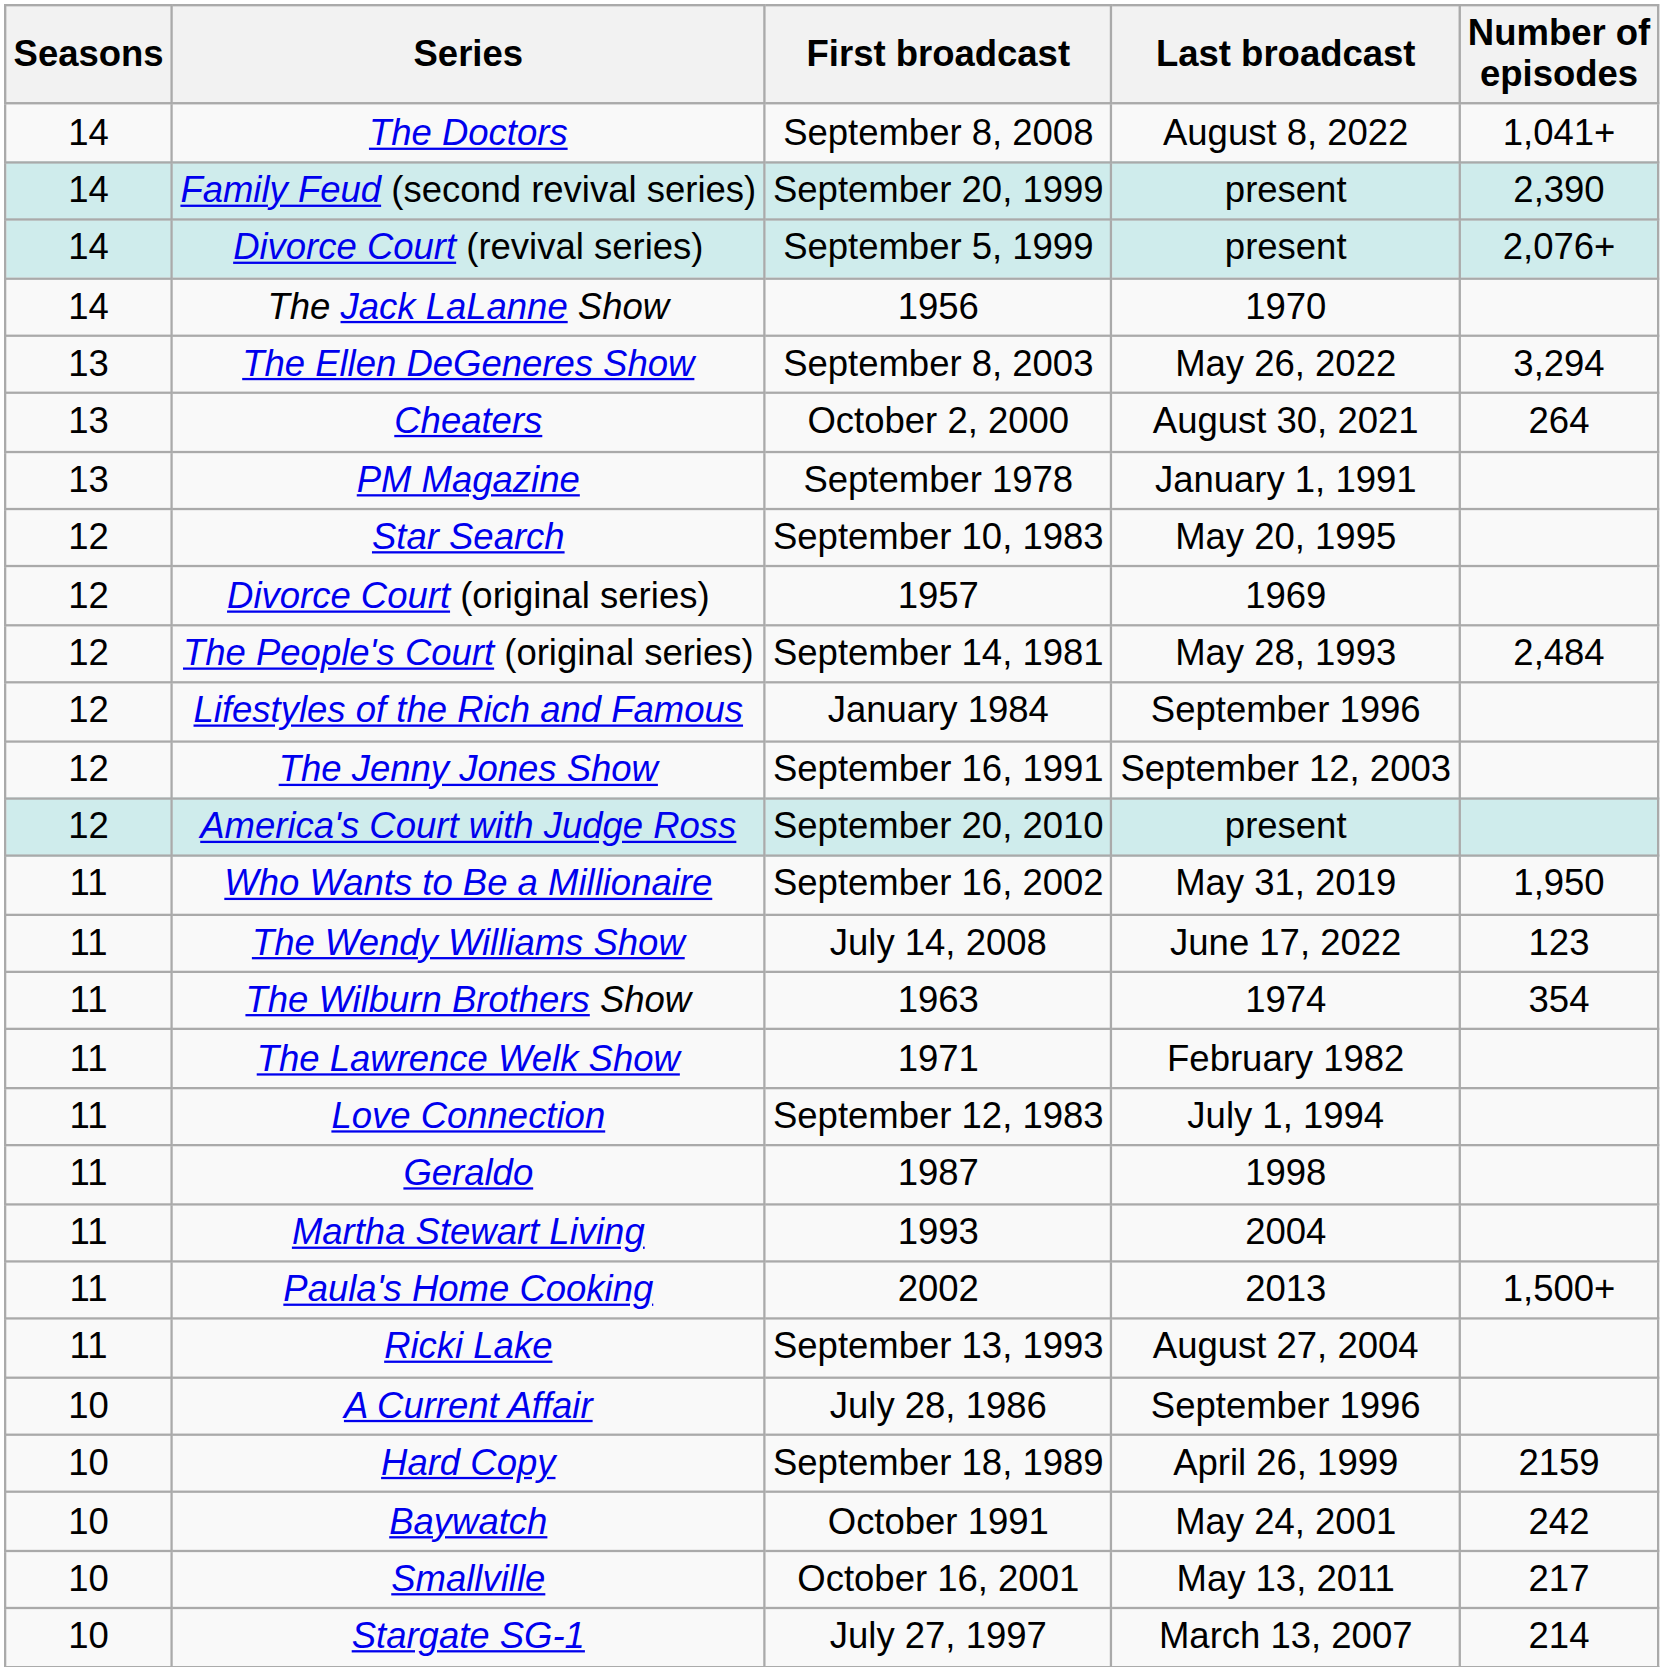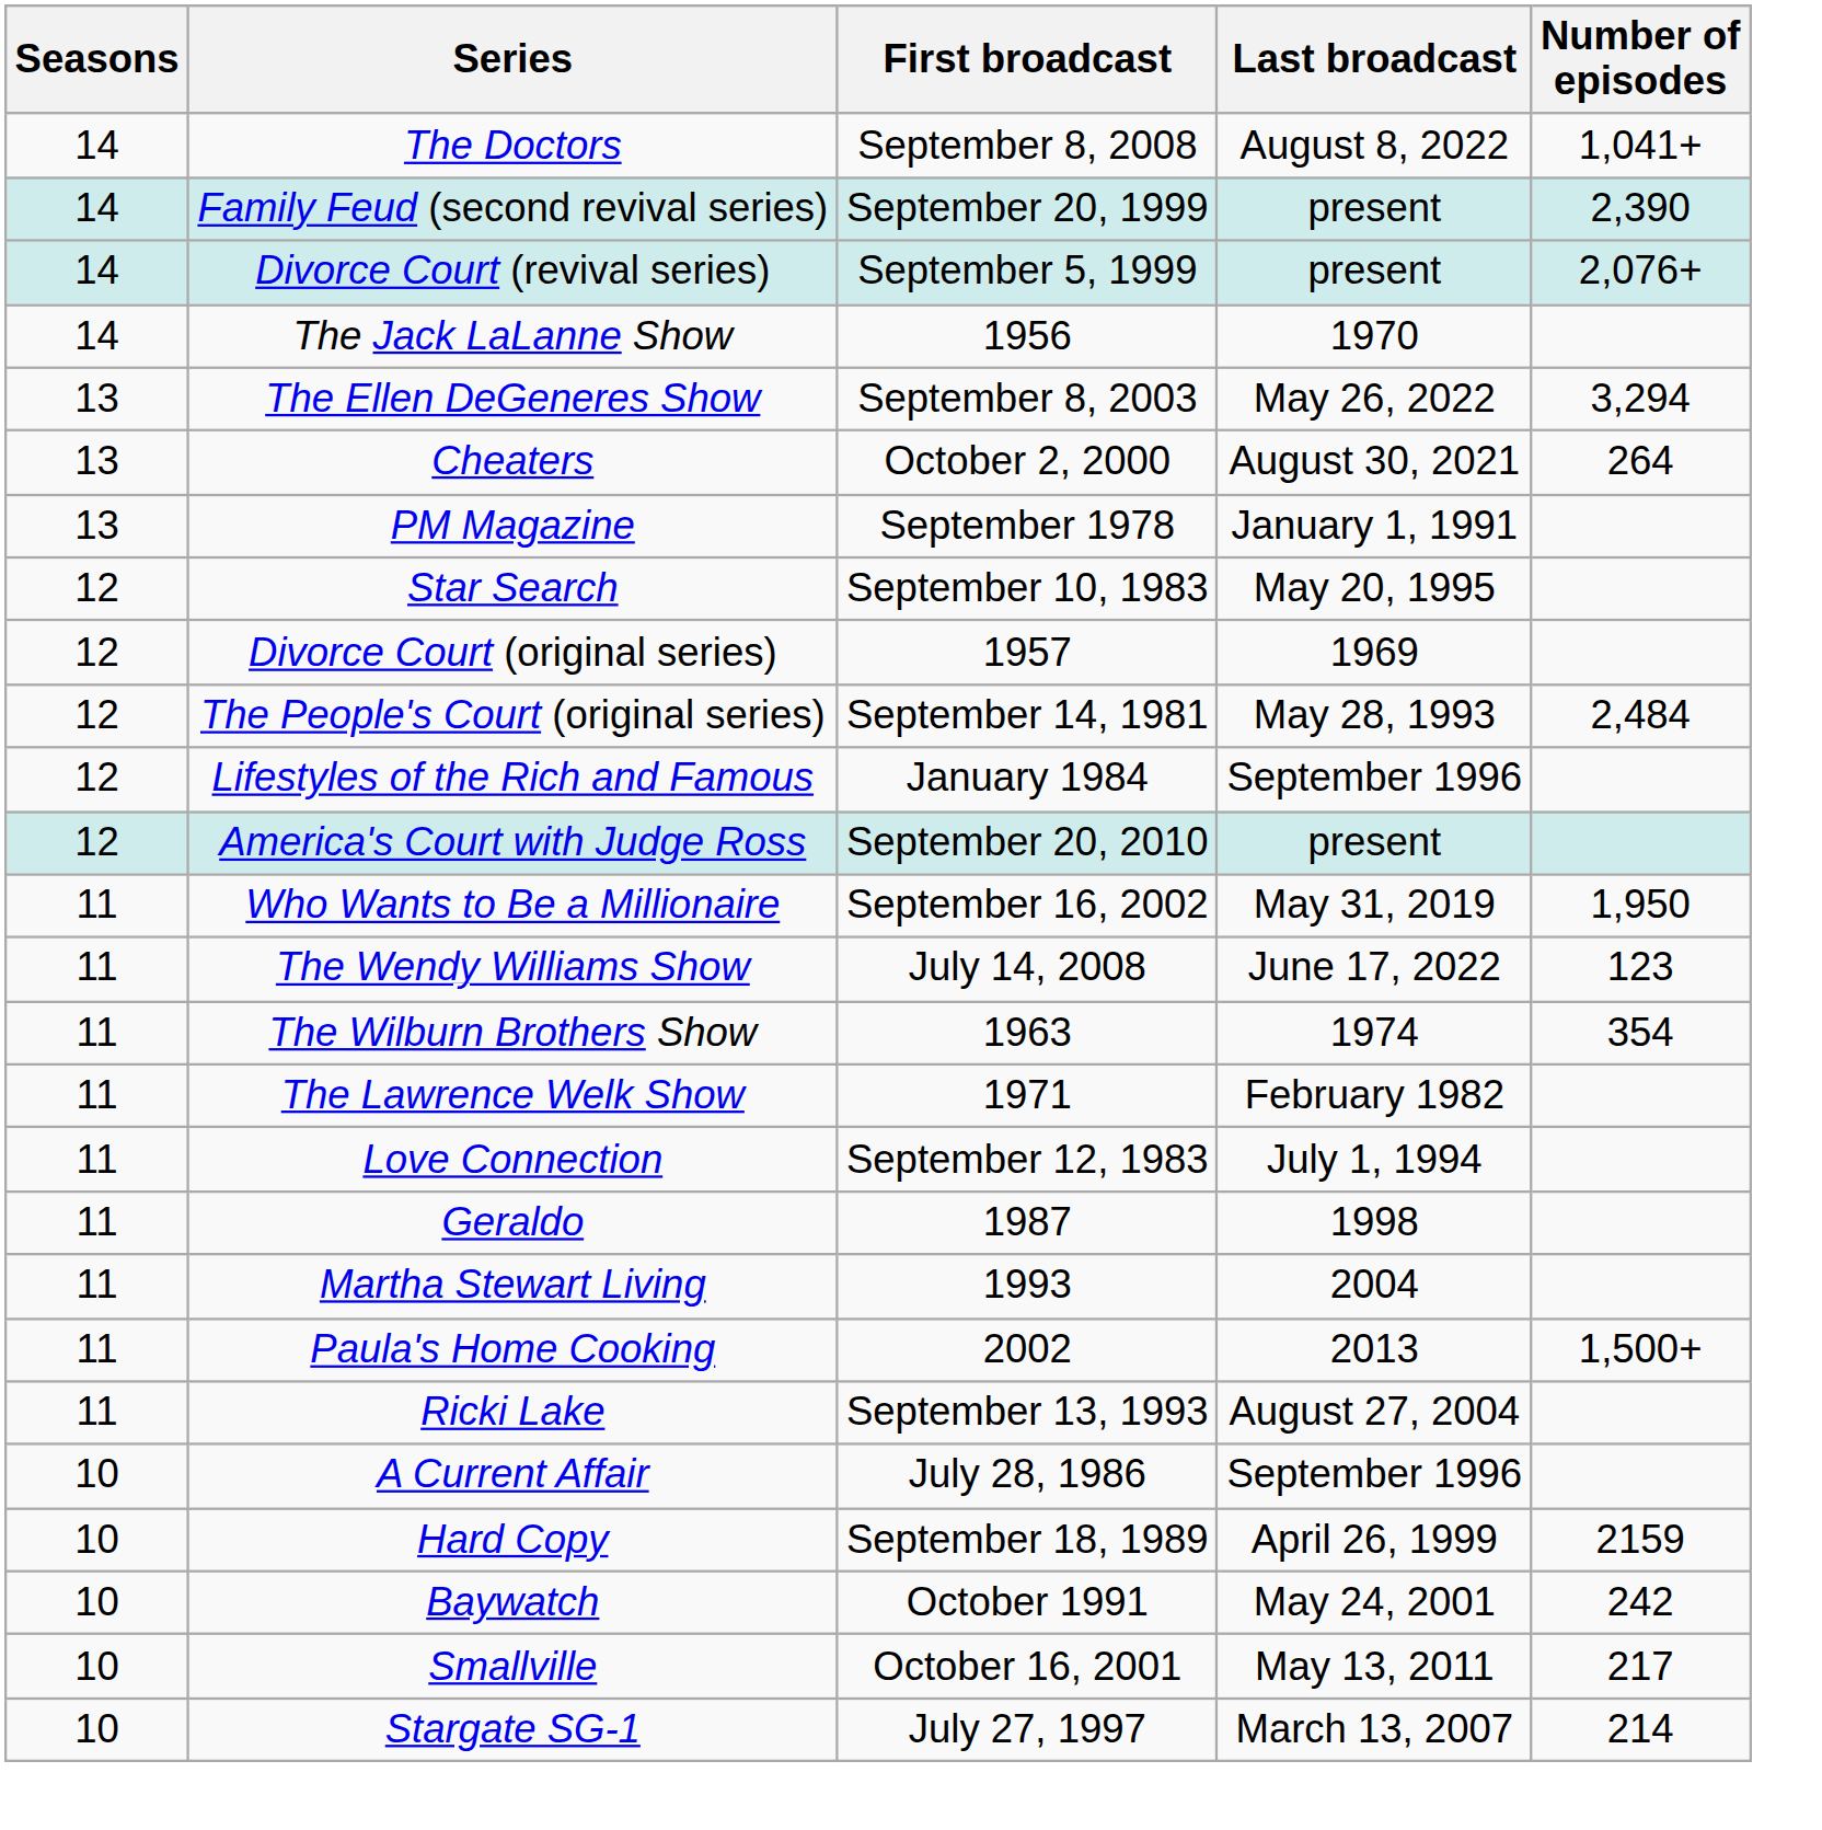 <table class="wikitable sortable" style="text-align:center;">
 <tr bgcolor="#CCCCCC">
 <th>Seasons</th>
 <th>Series</th>
 <th>First broadcast</th>
 <th>Last broadcast</th>
 <th>Number of<br>episodes</th>
 </tr>
 <tr>
 <td>14</td>
 <td><em><a href='#'>The Doctors</a></em></td>
 <td>September 8, 2008</td>
 <td>August 8, 2022</td>
 <td>1,041+</td>
 </tr>
 <tr bgcolor=#CFECEC>
 <td>14</td>
 <td><em><a href='#'>Family Feud</a></em> (second revival series)</td>
 <td>September 20, 1999</td>
 <td>present</td>
 <td>2,390</td>
 </tr>
 <tr bgcolor=#CFECEC>
 <td>14</td>
 <td><em><a href='#'>Divorce Court</a></em> (revival series)</td>
 <td>September 5, 1999</td>
 <td>present</td>
 <td>2,076+</td>
 </tr>
 <tr>
 <td>14</td>
 <td><em>The <a href='#'>Jack LaLanne</a> Show</em></td>
 <td>1956</td>
 <td>1970</td>
 <td></td>
 </tr>
 <tr>
 <td>13</td>
 <td><em><a href='#'>The Ellen DeGeneres Show</a></em></td>
 <td>September 8, 2003</td>
 <td>May 26, 2022</td>
 <td>3,294</td>
 </tr>
 <tr>
 <td>13</td>
 <td><em><a href='#'>Cheaters</a></em></td>
 <td>October 2, 2000</td>
 <td>August 30, 2021</td>
 <td>264</td>
 </tr>
 <tr>
 <td>13</td>
 <td><em><a href='#'>PM Magazine</a></em></td>
 <td>September 1978</td>
 <td>January 1, 1991</td>
 <td></td>
 </tr>
 <tr>
 <td>12</td>
 <td><em><a href='#'>Star Search</a></em></td>
 <td>September 10, 1983</td>
 <td>May 20, 1995</td>
 <td></td>
 </tr>
 <tr>
 <td>12</td>
 <td><em><a href='#'>Divorce Court</a></em> (original series)</td>
 <td>1957</td>
 <td>1969</td>
 <td></td>
 </tr>
 <tr>
 <td>12</td>
 <td><em><a href='#'>The People's Court</a></em> (original series)</td>
 <td>September 14, 1981</td>
 <td>May 28, 1993</td>
 <td>2,484</td>
 </tr>
 <tr>
 <td>12</td>
 <td><em><a href='#'>Lifestyles of the Rich and Famous</a></em></td>
 <td>January 1984</td>
 <td>September 1996</td>
-<td></td>
-</tr>
-<tr>
-<td>12</td>
-<td><em><a href='#'>The Jenny Jones Show</a></em></td>
-<td>September 16, 1991</td>
-<td>September 12, 2003</td>
 <td></td>
 </tr>
 <tr bgcolor=#CFECEC>
 <td>12</td>
 <td><em><a href='#'>America's Court with Judge Ross</a></em></td>
 <td>September 20, 2010</td>
 <td>present</td>
 <td></td>
 </tr>
 <tr>
 <td>11</td>
 <td><em><a href='#'>Who Wants to Be a Millionaire</a></em></td>
 <td>September 16, 2002</td>
 <td>May 31, 2019</td>
 <td>1,950</td>
 </tr>
 <tr>
 <td>11</td>
 <td><em><a href='#'>The Wendy Williams Show</a></em></td>
 <td>July 14, 2008</td>
 <td>June 17, 2022</td>
 <td>123</td>
 </tr>
 <tr>
 <td>11</td>
 <td><em><a href='#'>The Wilburn Brothers</a> Show</em></td>
 <td>1963</td>
 <td>1974</td>
 <td>354</td>
 </tr>
 <tr>
 <td>11</td>
 <td><em><a href='#'>The Lawrence Welk Show</a></em></td>
 <td>1971</td>
 <td>February 1982</td>
 <td></td>
 </tr>
 <tr>
 <td>11</td>
 <td><em><a href='#'>Love Connection</a></em></td>
 <td>September 12, 1983</td>
 <td>July 1, 1994</td>
 <td></td>
 </tr>
 <tr>
 <td>11</td>
 <td><em><a href='#'>Geraldo</a></em></td>
 <td>1987</td>
 <td>1998</td>
 <td></td>
 </tr>
 <tr>
 <td>11</td>
 <td><em><a href='#'>Martha Stewart Living</a></em></td>
 <td>1993</td>
 <td>2004</td>
 <td></td>
 </tr>
 <tr>
 <td>11</td>
 <td><em><a href='#'>Paula's Home Cooking</a></em></td>
 <td>2002</td>
 <td>2013</td>
 <td>1,500+</td>
 </tr>
 <tr>
 <td>11</td>
 <td><em><a href='#'>Ricki Lake</a></em></td>
 <td>September 13, 1993</td>
 <td>August 27, 2004</td>
 <td></td>
 </tr>
 <tr>
 <td>10</td>
 <td><em><a href='#'>A Current Affair</a></em></td>
 <td>July 28, 1986</td>
 <td>September 1996</td>
 <td></td>
 </tr>
 <tr>
 <td>10</td>
 <td><em><a href='#'>Hard Copy</a></em></td>
 <td>September 18, 1989</td>
 <td>April 26, 1999</td>
 <td>2159</td>
 </tr>
 <tr>
 <td>10</td>
 <td><em><a href='#'>Baywatch</a></em></td>
 <td>October 1991</td>
 <td>May 24, 2001</td>
 <td>242</td>
 </tr>
 <tr>
 <td>10</td>
 <td><em><a href='#'>Smallville</a></em></td>
 <td>October 16, 2001</td>
 <td>May 13, 2011</td>
 <td>217</td>
 </tr>
 <tr>
 <td>10</td>
 <td><em><a href='#'>Stargate SG-1</a></em></td>
 <td>July 27, 1997</td>
 <td>March 13, 2007</td>
 <td>214</td>
 </tr>
 <tr>
 </tr>
 </table>
